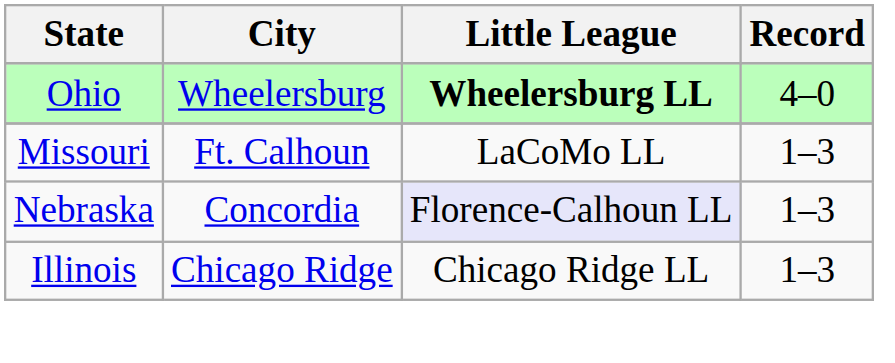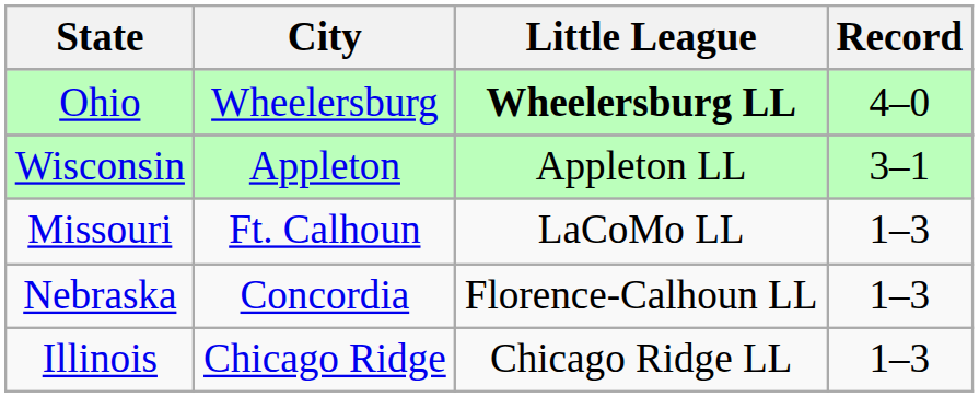 <table class="wikitable">
 <tr>
 <th>State</th>
 <th>City</th>
 <th>Little League</th>
 <th>Record</th>
 </tr>
 <tr>
 </tr>
 <tr bgcolor=#bbffbb>
 <td align=center> <a href='#'>Ohio</a></td>
 <td align=center><a href='#'>Wheelersburg</a></td>
 <td align=center><strong>Wheelersburg LL</strong></td>
 <td align=center>4–0</td>
 </tr>
 <tr>
 </tr>
+<tr bgcolor=#bbffbb>
+<td align=center> <a href='#'>Wisconsin</a></td>
+<td align=center><a href='#'>Appleton</a></td>
+<td align=center>Appleton LL</td>
+<td align=center>3–1</td>
+</tr>
 <tr>
 <td align=center> <a href='#'>Missouri</a></td>
 <td align=center><a href='#'>Ft. Calhoun</a></td>
 <td align=center>LaCoMo LL</td>
 <td align=center>1–3</td>
 </tr>
 <tr>
 <td align=center> <a href='#'>Nebraska</a></td>
 <td align=center><a href='#'>Concordia</a></td>
-<td align=center style="background: lavender;">Florence-Calhoun LL</td>
+<td align=center>Florence-Calhoun LL</td>
 <td align=center>1–3</td>
 </tr>
 <tr>
 <td align=center> <a href='#'>Illinois</a></td>
 <td align=center><a href='#'>Chicago Ridge</a></td>
 <td align=center>Chicago Ridge LL</td>
 <td align=center>1–3</td>
 </tr>
 </table>
